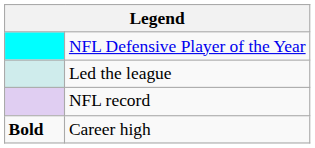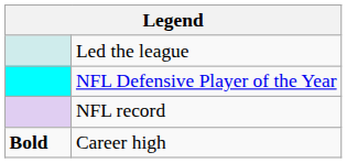 <table class="wikitable mw-collapsible mw-collapsed">
 <tr>
 <th colspan="2">Legend</th>
 </tr>
 <tr>
+<td style="background:#cfecec; width:3em;"></td>
+<td>Led the league</td>
+</tr>
+<tr>
 <td style="background:#00ffff; width:3em;"></td>
 <td><a href='#'>NFL Defensive Player of the Year</a></td>
-</tr>
-<tr>
-<td style="background:#cfecec; width:3em;"></td>
-<td>Led the league</td>
 </tr>
 <tr>
 <td style="background:#e0cef2; width:3em;"></td>
 <td>NFL record</td>
 </tr>
 <tr>
 <td><strong>Bold</strong></td>
 <td>Career high</td>
 </tr>
 </table>
